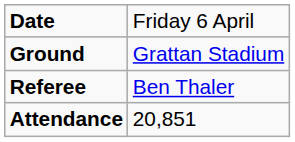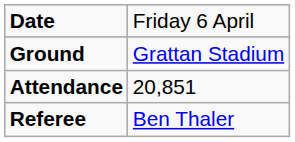 <table class="wikitable" style="font-size:85%;">
 <tr>
 <td><strong>Date</strong></td>
 <td>Friday 6 April</td>
 </tr>
 <tr>
 <td><strong>Ground</strong></td>
 <td><a href='#'>Grattan Stadium</a></td>
 </tr>
 <tr>
+<td><strong>Attendance</strong></td>
+<td>20,851</td>
+</tr>
+<tr>
 <td><strong>Referee</strong></td>
 <td><a href='#'>Ben Thaler</a></td>
 </tr>
-<tr>
-<td><strong>Attendance</strong></td>
-<td>20,851</td>
-</tr>
 </table>
